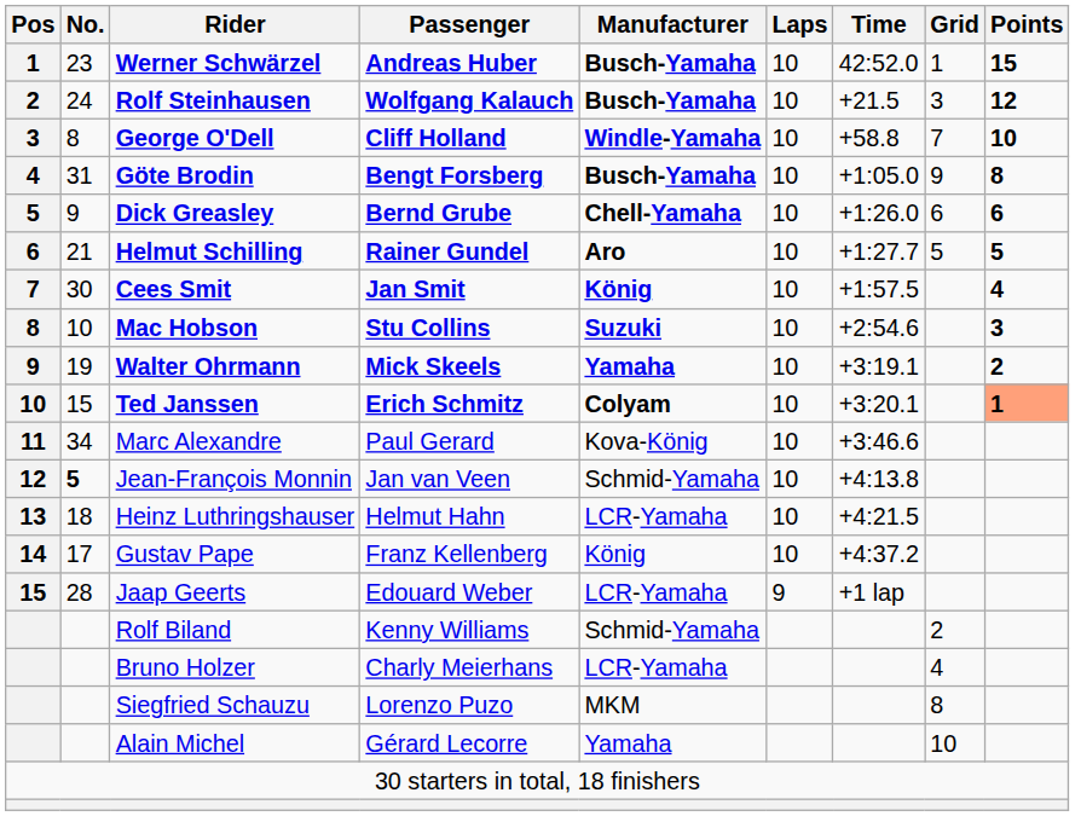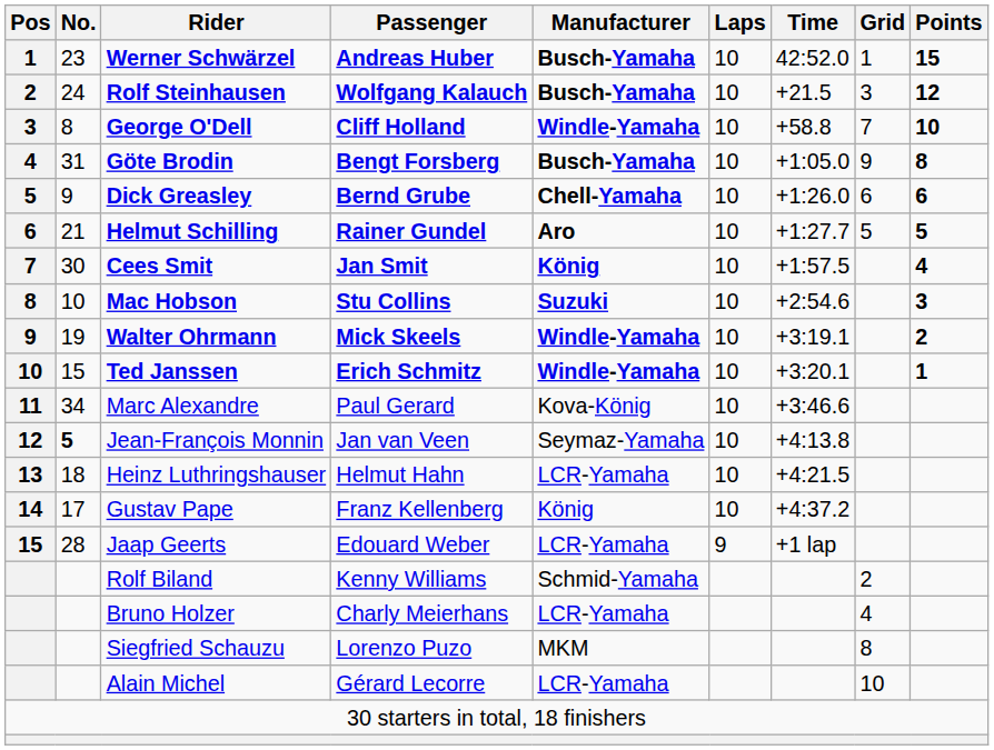 <table class="wikitable" style="font-size: 95%;">
 <tr>
 <th>Pos</th>
 <th>No.</th>
 <th>Rider</th>
 <th>Passenger</th>
 <th>Manufacturer</th>
 <th>Laps</th>
 <th>Time</th>
 <th>Grid</th>
 <th>Points</th>
 </tr>
 <tr>
 <th>1</th>
 <td>23</td>
 <td> <strong><a href='#'>Werner Schwärzel</a></strong></td>
 <td> <strong><a href='#'>Andreas Huber</a></strong></td>
 <td><strong>Busch-<a href='#'>Yamaha</a></strong></td>
 <td>10</td>
 <td>42:52.0</td>
 <td>1</td>
 <td><strong>15</strong></td>
 </tr>
 <tr>
 <th>2</th>
 <td>24</td>
 <td> <strong><a href='#'>Rolf Steinhausen</a></strong></td>
 <td> <strong><a href='#'>Wolfgang Kalauch</a></strong></td>
 <td><strong>Busch-<a href='#'>Yamaha</a></strong></td>
 <td>10</td>
 <td>+21.5</td>
 <td>3</td>
 <td><strong>12</strong></td>
 </tr>
 <tr>
 <th>3</th>
 <td>8</td>
 <td> <strong><a href='#'>George O'Dell</a></strong></td>
 <td> <strong><a href='#'>Cliff Holland</a></strong></td>
 <td><strong><a href='#'>Windle</a>-<a href='#'>Yamaha</a></strong></td>
 <td>10</td>
 <td>+58.8</td>
 <td>7</td>
 <td><strong>10</strong></td>
 </tr>
 <tr>
 <th>4</th>
 <td>31</td>
 <td> <strong><a href='#'>Göte Brodin</a></strong></td>
 <td> <strong><a href='#'>Bengt Forsberg</a></strong></td>
 <td><strong>Busch-<a href='#'>Yamaha</a></strong></td>
 <td>10</td>
 <td>+1:05.0</td>
 <td>9</td>
 <td><strong>8</strong></td>
 </tr>
 <tr>
 <th>5</th>
 <td>9</td>
 <td> <strong><a href='#'>Dick Greasley</a></strong></td>
 <td> <strong><a href='#'>Bernd Grube</a></strong></td>
 <td><strong>Chell-<a href='#'>Yamaha</a></strong></td>
 <td>10</td>
 <td>+1:26.0</td>
 <td>6</td>
 <td><strong>6</strong></td>
 </tr>
 <tr>
 <th>6</th>
 <td>21</td>
 <td> <strong><a href='#'>Helmut Schilling</a></strong></td>
 <td> <strong><a href='#'>Rainer Gundel</a></strong></td>
 <td><strong>Aro</strong></td>
 <td>10</td>
 <td>+1:27.7</td>
 <td>5</td>
 <td><strong>5</strong></td>
 </tr>
 <tr>
 <th>7</th>
 <td>30</td>
 <td> <strong><a href='#'>Cees Smit</a></strong></td>
 <td> <strong><a href='#'>Jan Smit</a></strong></td>
 <td><strong><a href='#'>König</a></strong></td>
 <td>10</td>
 <td>+1:57.5</td>
 <td></td>
 <td><strong>4</strong></td>
 </tr>
 <tr>
 <th>8</th>
 <td>10</td>
 <td> <strong><a href='#'>Mac Hobson</a></strong></td>
 <td> <strong><a href='#'>Stu Collins</a></strong></td>
 <td><strong><a href='#'>Suzuki</a></strong></td>
 <td>10</td>
 <td>+2:54.6</td>
 <td></td>
 <td><strong>3</strong></td>
 </tr>
 <tr>
 <th>9</th>
 <td>19</td>
 <td> <strong><a href='#'>Walter Ohrmann</a></strong></td>
 <td> <strong><a href='#'>Mick Skeels</a></strong></td>
-<td><strong><a href='#'>Yamaha</a></strong></td>
+<td><strong><a href='#'>Windle</a>-<a href='#'>Yamaha</a></strong></td>
 <td>10</td>
 <td>+3:19.1</td>
 <td></td>
 <td><strong>2</strong></td>
 </tr>
 <tr>
 <th>10</th>
 <td>15</td>
 <td> <strong><a href='#'>Ted Janssen</a></strong></td>
 <td> <strong><a href='#'>Erich Schmitz</a></strong></td>
-<td><strong>Colyam</strong></td>
+<td><strong><a href='#'>Windle</a>-<a href='#'>Yamaha</a></strong></td>
 <td>10</td>
 <td>+3:20.1</td>
 <td></td>
-<td style="background: lightsalmon;"><strong>1</strong></td>
+<td><strong>1</strong></td>
 </tr>
 <tr>
 <th>11</th>
 <td>34</td>
 <td> <a href='#'>Marc Alexandre</a></td>
 <td> <a href='#'>Paul Gerard</a></td>
 <td>Kova-<a href='#'>König</a></td>
 <td>10</td>
 <td>+3:46.6</td>
 <td></td>
 <td></td>
 </tr>
 <tr>
 <th>12</th>
 <td><strong>5</strong></td>
 <td> <a href='#'>Jean-François Monnin</a></td>
 <td> <a href='#'>Jan van Veen</a></td>
-<td>Schmid-<a href='#'>Yamaha</a></td>
+<td>Seymaz-<a href='#'>Yamaha</a></td>
 <td>10</td>
 <td>+4:13.8</td>
 <td></td>
 <td></td>
 </tr>
 <tr>
 <th>13</th>
 <td>18</td>
 <td> <a href='#'>Heinz Luthringshauser</a></td>
 <td> <a href='#'>Helmut Hahn</a></td>
 <td><a href='#'>LCR</a>-<a href='#'>Yamaha</a></td>
 <td>10</td>
 <td>+4:21.5</td>
 <td></td>
 <td></td>
 </tr>
 <tr>
 <th>14</th>
 <td>17</td>
 <td> <a href='#'>Gustav Pape</a></td>
 <td> <a href='#'>Franz Kellenberg</a></td>
 <td><a href='#'>König</a></td>
 <td>10</td>
 <td>+4:37.2</td>
 <td></td>
 <td></td>
 </tr>
 <tr>
 <th>15</th>
 <td>28</td>
 <td> <a href='#'>Jaap Geerts</a></td>
 <td> <a href='#'>Edouard Weber</a></td>
 <td><a href='#'>LCR</a>-<a href='#'>Yamaha</a></td>
 <td>9</td>
 <td>+1 lap</td>
 <td></td>
 <td></td>
 </tr>
 <tr>
 <th></th>
 <td></td>
 <td> <a href='#'>Rolf Biland</a></td>
 <td> <a href='#'>Kenny Williams</a></td>
 <td>Schmid-<a href='#'>Yamaha</a></td>
 <td></td>
 <td></td>
 <td>2</td>
 <td></td>
 </tr>
 <tr>
 <th></th>
 <td></td>
 <td> <a href='#'>Bruno Holzer</a></td>
 <td> <a href='#'>Charly Meierhans</a></td>
 <td><a href='#'>LCR</a>-<a href='#'>Yamaha</a></td>
 <td></td>
 <td></td>
 <td>4</td>
 <td></td>
 </tr>
 <tr>
 <th></th>
 <td></td>
 <td> <a href='#'>Siegfried Schauzu</a></td>
 <td> <a href='#'>Lorenzo Puzo</a></td>
 <td>MKM</td>
 <td></td>
 <td></td>
 <td>8</td>
 <td></td>
 </tr>
 <tr>
 <th></th>
 <td></td>
 <td> <a href='#'>Alain Michel</a></td>
 <td> <a href='#'>Gérard Lecorre</a></td>
-<td><a href='#'>Yamaha</a></td>
+<td><a href='#'>LCR</a>-<a href='#'>Yamaha</a></td>
 <td></td>
 <td></td>
 <td>10</td>
 <td></td>
 </tr>
 <tr>
 <td colspan=9 align=center>30 starters in total, 18 finishers</td>
 </tr>
 <tr>
 <th colspan=9></th>
 </tr>
 </table>
